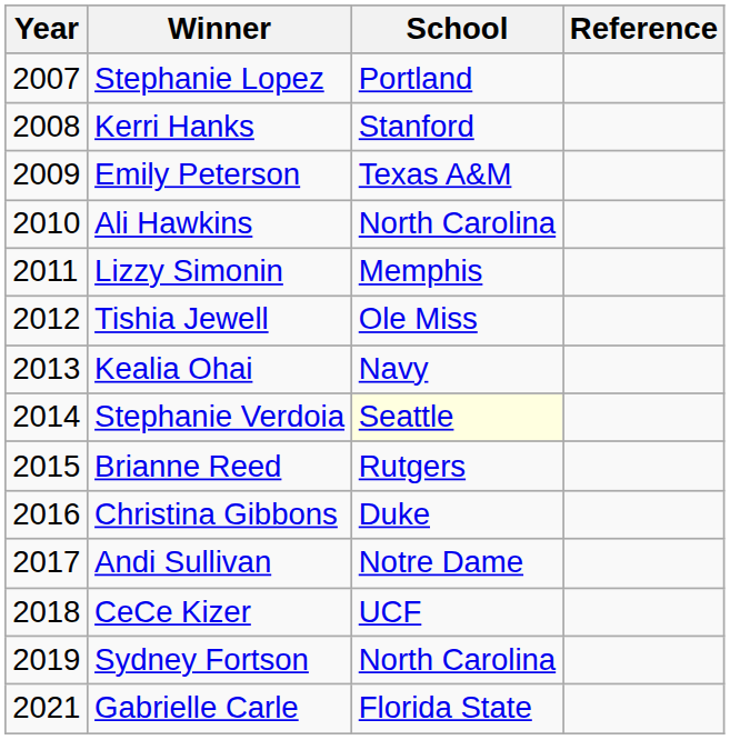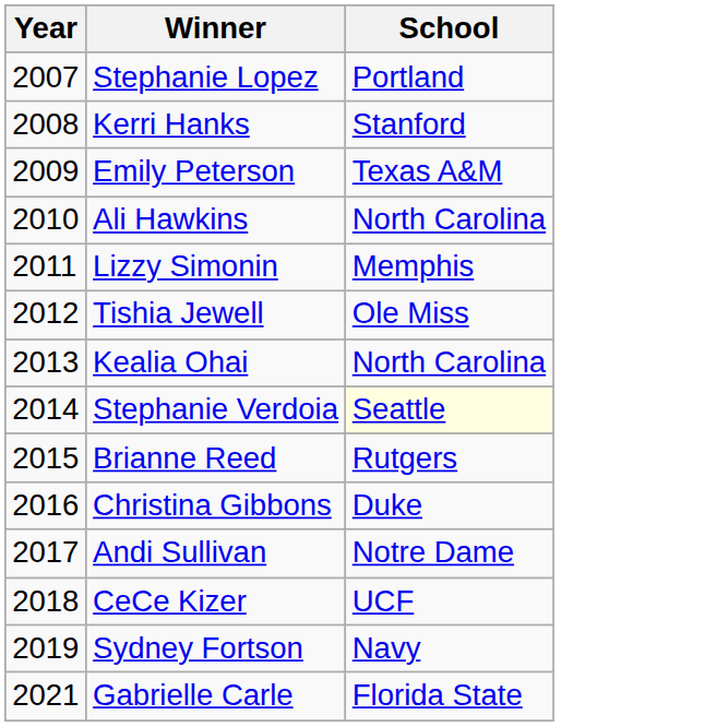 <table class="wikitable sortable">
 <tr>
 <th>Year</th>
 <th>Winner</th>
 <th>School</th>
-<th>Reference</th>
 </tr>
 <tr>
 <td>2007</td>
 <td><a href='#'>Stephanie Lopez</a></td>
 <td><a href='#'>Portland</a></td>
-<td></td>
 </tr>
 <tr>
 <td>2008</td>
 <td><a href='#'>Kerri Hanks</a></td>
 <td><a href='#'>Stanford</a></td>
-<td></td>
 </tr>
 <tr>
 <td>2009</td>
 <td><a href='#'>Emily Peterson</a></td>
 <td><a href='#'>Texas A&M</a></td>
-<td></td>
 </tr>
 <tr>
 <td>2010</td>
 <td><a href='#'>Ali Hawkins</a></td>
 <td><a href='#'>North Carolina</a></td>
-<td></td>
 </tr>
 <tr>
 <td>2011</td>
 <td><a href='#'>Lizzy Simonin</a></td>
 <td><a href='#'>Memphis</a></td>
-<td></td>
 </tr>
 <tr>
 <td>2012</td>
 <td><a href='#'>Tishia Jewell</a></td>
 <td><a href='#'>Ole Miss</a></td>
-<td></td>
 </tr>
 <tr>
 <td>2013</td>
 <td><a href='#'>Kealia Ohai</a></td>
-<td><a href='#'>Navy</a></td>
-<td></td>
+<td><a href='#'>North Carolina</a></td>
 </tr>
 <tr>
 <td>2014</td>
 <td><a href='#'>Stephanie Verdoia</a></td>
 <td style="background: lightyellow;"><a href='#'>Seattle</a></td>
-<td></td>
 </tr>
 <tr>
 <td>2015</td>
 <td><a href='#'>Brianne Reed</a></td>
 <td><a href='#'>Rutgers</a></td>
-<td></td>
 </tr>
 <tr>
 <td>2016</td>
 <td><a href='#'>Christina Gibbons</a></td>
 <td><a href='#'>Duke</a></td>
-<td></td>
 </tr>
 <tr>
 <td>2017</td>
 <td><a href='#'>Andi Sullivan</a></td>
 <td><a href='#'>Notre Dame</a></td>
-<td></td>
 </tr>
 <tr>
 <td>2018</td>
 <td><a href='#'>CeCe Kizer</a></td>
 <td><a href='#'>UCF</a></td>
-<td></td>
 </tr>
 <tr>
 <td>2019</td>
 <td><a href='#'>Sydney Fortson</a></td>
-<td><a href='#'>North Carolina</a></td>
-<td></td>
+<td><a href='#'>Navy</a></td>
 </tr>
 <tr>
 <td>2021</td>
 <td><a href='#'>Gabrielle Carle</a></td>
 <td><a href='#'>Florida State</a></td>
-<td></td>
 </tr>
 </table>
